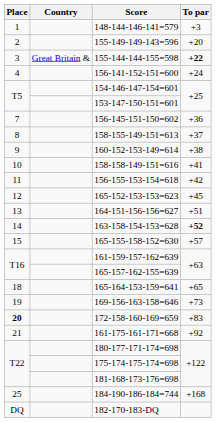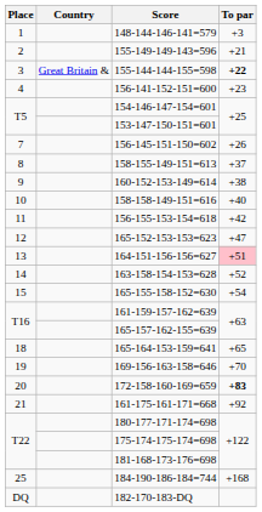 <table class="wikitable" style="font-size:95%;">
 <tr>
 <th>Place</th>
 <th>Country</th>
 <th>Score</th>
 <th>To par</th>
 </tr>
 <tr>
 <td align=center>1</td>
 <td></td>
 <td>148-144-146-141=579</td>
 <td align=center>+3</td>
 </tr>
 <tr>
 <td align=center>2</td>
 <td></td>
 <td>155-149-149-143=596</td>
-<td align=center>+20</td>
+<td align=center>+21</td>
 </tr>
 <tr>
 <td align=center>3</td>
 <td> <a href='#'>Great Britain</a> &<br></td>
 <td>155-144-144-155=598</td>
 <td align=center><strong>+22</strong></td>
 </tr>
 <tr>
 <td align=center>4</td>
 <td></td>
 <td>156-141-152-151=600</td>
-<td align=center>+24</td>
+<td align=center>+23</td>
 </tr>
 <tr>
 <td rowspan=2 align=center>T5</td>
 <td></td>
 <td>154-146-147-154=601</td>
 <td rowspan=2 align=center>+25</td>
 </tr>
 <tr>
 <td></td>
 <td>153-147-150-151=601</td>
 </tr>
 <tr>
 <td align=center>7</td>
 <td></td>
 <td>156-145-151-150=602</td>
-<td align=center>+36</td>
+<td align=center>+26</td>
 </tr>
 <tr>
 <td align=center>8</td>
 <td></td>
 <td>158-155-149-151=613</td>
 <td align=center>+37</td>
 </tr>
 <tr>
 <td align=center>9</td>
 <td></td>
 <td>160-152-153-149=614</td>
 <td align=center>+38</td>
 </tr>
 <tr>
 <td align=center>10</td>
 <td></td>
 <td>158-158-149-151=616</td>
-<td align=center>+41</td>
+<td align=center>+40</td>
 </tr>
 <tr>
 <td align=center>11</td>
 <td></td>
 <td>156-155-153-154=618</td>
 <td align=center>+42</td>
 </tr>
 <tr>
 <td align=center>12</td>
 <td></td>
 <td>165-152-153-153=623</td>
-<td align=center>+45</td>
+<td align=center>+47</td>
 </tr>
 <tr>
 <td align=center>13</td>
 <td></td>
 <td>164-151-156-156=627</td>
-<td align=center>+51</td>
+<td align=center style="background: pink;">+51</td>
 </tr>
 <tr>
 <td align=center>14</td>
 <td></td>
 <td>163-158-154-153=628</td>
-<td align=center><strong>+52</strong></td>
+<td align=center>+52</td>
 </tr>
 <tr>
 <td align=center>15</td>
 <td></td>
 <td>165-155-158-152=630</td>
-<td align=center>+57</td>
+<td align=center>+54</td>
 </tr>
 <tr>
 <td rowspan=2 align=center>T16</td>
 <td></td>
 <td>161-159-157-162=639</td>
 <td rowspan=2 align=center>+63</td>
 </tr>
 <tr>
 <td></td>
 <td>165-157-162-155=639</td>
 </tr>
 <tr>
 <td align=center>18</td>
 <td></td>
 <td>165-164-153-159=641</td>
 <td align=center>+65</td>
 </tr>
 <tr>
 <td align=center>19</td>
 <td></td>
 <td>169-156-163-158=646</td>
-<td align=center>+73</td>
+<td align=center>+70</td>
 </tr>
 <tr>
-<td align=center><strong>20</strong></td>
+<td align=center>20</td>
 <td></td>
 <td>172-158-160-169=659</td>
-<td align=center>+83</td>
+<td align=center><strong>+83</strong></td>
 </tr>
 <tr>
 <td align=center>21</td>
 <td></td>
 <td>161-175-161-171=668</td>
 <td align=center>+92</td>
 </tr>
 <tr>
 <td rowspan=3 align=center>T22</td>
 <td></td>
 <td>180-177-171-174=698</td>
 <td rowspan=3 align=center>+122</td>
 </tr>
 <tr>
 <td></td>
 <td>175-174-175-174=698</td>
 </tr>
 <tr>
 <td></td>
 <td>181-168-173-176=698</td>
 </tr>
 <tr>
 <td align=center>25</td>
 <td></td>
 <td>184-190-186-184=744</td>
 <td align=center>+168</td>
 </tr>
 <tr>
 <td align=center>DQ</td>
 <td></td>
 <td>182-170-183-DQ</td>
 <td align=center></td>
 </tr>
 </table>
